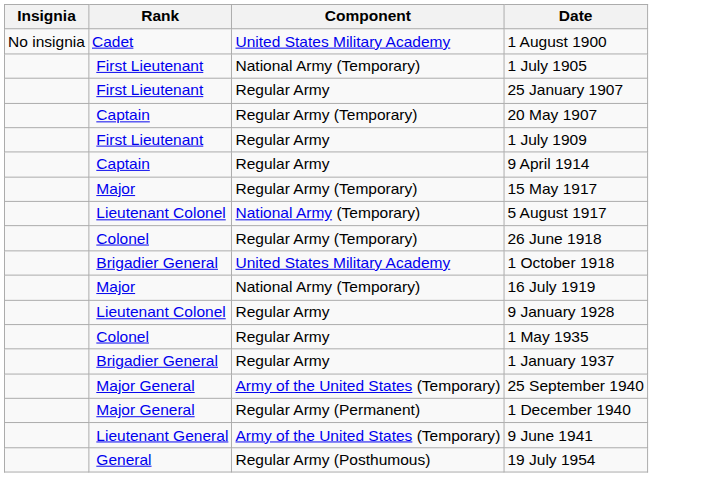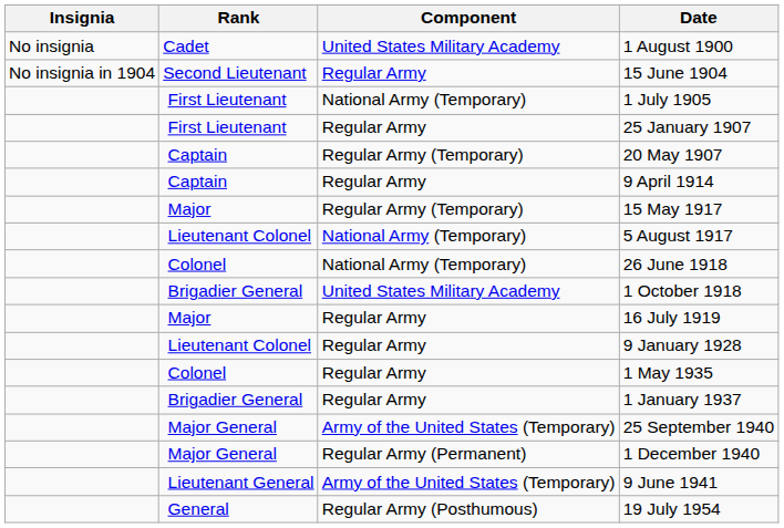 <table class="wikitable">
 <tr>
 <th>Insignia</th>
 <th>Rank</th>
 <th>Component</th>
 <th>Date</th>
 </tr>
 <tr>
 <td>No insignia</td>
 <td><a href='#'>Cadet</a></td>
 <td><a href='#'>United States Military Academy</a></td>
 <td>1 August 1900</td>
+</tr>
+<tr>
+<td> No insignia in 1904</td>
+<td><a href='#'>Second Lieutenant</a></td>
+<td><a href='#'>Regular Army</a></td>
+<td>15 June 1904</td>
 </tr>
 <tr>
 <td></td>
 <td> <a href='#'>First Lieutenant</a></td>
 <td>National Army (Temporary)</td>
 <td>1 July 1905</td>
 </tr>
 <tr>
 <td></td>
 <td> <a href='#'>First Lieutenant</a></td>
 <td>Regular Army</td>
 <td>25 January 1907</td>
 </tr>
 <tr>
 <td></td>
 <td> <a href='#'>Captain</a></td>
 <td>Regular Army (Temporary)</td>
 <td>20 May 1907</td>
-</tr>
-<tr>
-<td></td>
-<td> <a href='#'>First Lieutenant</a></td>
-<td>Regular Army</td>
-<td>1 July 1909</td>
 </tr>
 <tr>
 <td></td>
 <td> <a href='#'>Captain</a></td>
 <td>Regular Army</td>
 <td>9 April 1914</td>
 </tr>
 <tr>
 <td></td>
 <td> <a href='#'>Major</a></td>
 <td>Regular Army (Temporary)</td>
 <td>15 May 1917</td>
 </tr>
 <tr>
 <td></td>
 <td> <a href='#'>Lieutenant Colonel</a></td>
 <td><a href='#'>National Army</a> (Temporary)</td>
 <td>5 August 1917</td>
 </tr>
 <tr>
 <td></td>
 <td> <a href='#'>Colonel</a></td>
-<td>Regular Army (Temporary)</td>
+<td>National Army (Temporary)</td>
 <td>26 June 1918</td>
 </tr>
 <tr>
 <td></td>
 <td> <a href='#'>Brigadier General</a></td>
 <td><a href='#'>United States Military Academy</a></td>
 <td>1 October 1918</td>
 </tr>
 <tr>
 <td></td>
 <td> <a href='#'>Major</a></td>
-<td>National Army (Temporary)</td>
+<td>Regular Army</td>
 <td>16 July 1919</td>
 </tr>
 <tr>
 <td></td>
 <td> <a href='#'>Lieutenant Colonel</a></td>
 <td>Regular Army</td>
 <td>9 January 1928</td>
 </tr>
 <tr>
 <td></td>
 <td> <a href='#'>Colonel</a></td>
 <td>Regular Army</td>
 <td>1 May 1935</td>
 </tr>
 <tr>
 <td></td>
 <td> <a href='#'>Brigadier General</a></td>
 <td>Regular Army</td>
 <td>1 January 1937</td>
 </tr>
 <tr>
 <td></td>
 <td> <a href='#'>Major General</a></td>
 <td><a href='#'>Army of the United States</a> (Temporary)</td>
 <td>25 September 1940</td>
 </tr>
 <tr>
 <td></td>
 <td> <a href='#'>Major General</a></td>
 <td>Regular Army (Permanent)</td>
 <td>1 December 1940</td>
 </tr>
 <tr>
 <td></td>
 <td> <a href='#'>Lieutenant General</a></td>
 <td><a href='#'>Army of the United States</a> (Temporary)</td>
 <td>9 June 1941</td>
 </tr>
 <tr>
 <td></td>
 <td> <a href='#'>General</a></td>
 <td>Regular Army (Posthumous)</td>
 <td>19 July 1954</td>
 </tr>
 </table>
